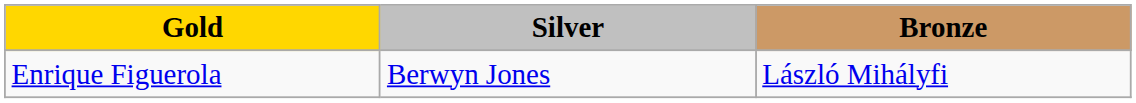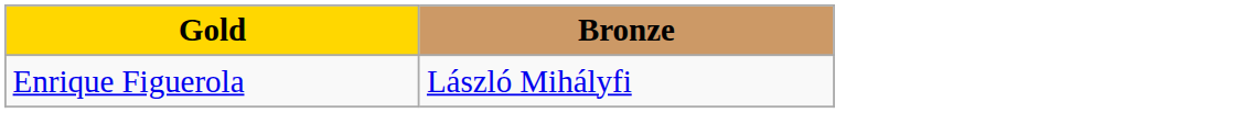 <table class="wikitable" style="text-align:left">
 <tr align="center">
 <td width=200 bgcolor=gold><strong>Gold</strong></td>
-<td width=200 bgcolor=silver><strong>Silver</strong></td>
 <td width=200 bgcolor=CC9966><strong>Bronze</strong></td>
 </tr>
 <tr>
 <td><a href='#'>Enrique Figuerola</a><br><em></em></td>
-<td><a href='#'>Berwyn Jones</a><br><em></em></td>
 <td><a href='#'>László Mihályfi</a><br><em></em></td>
 </tr>
 </table>
